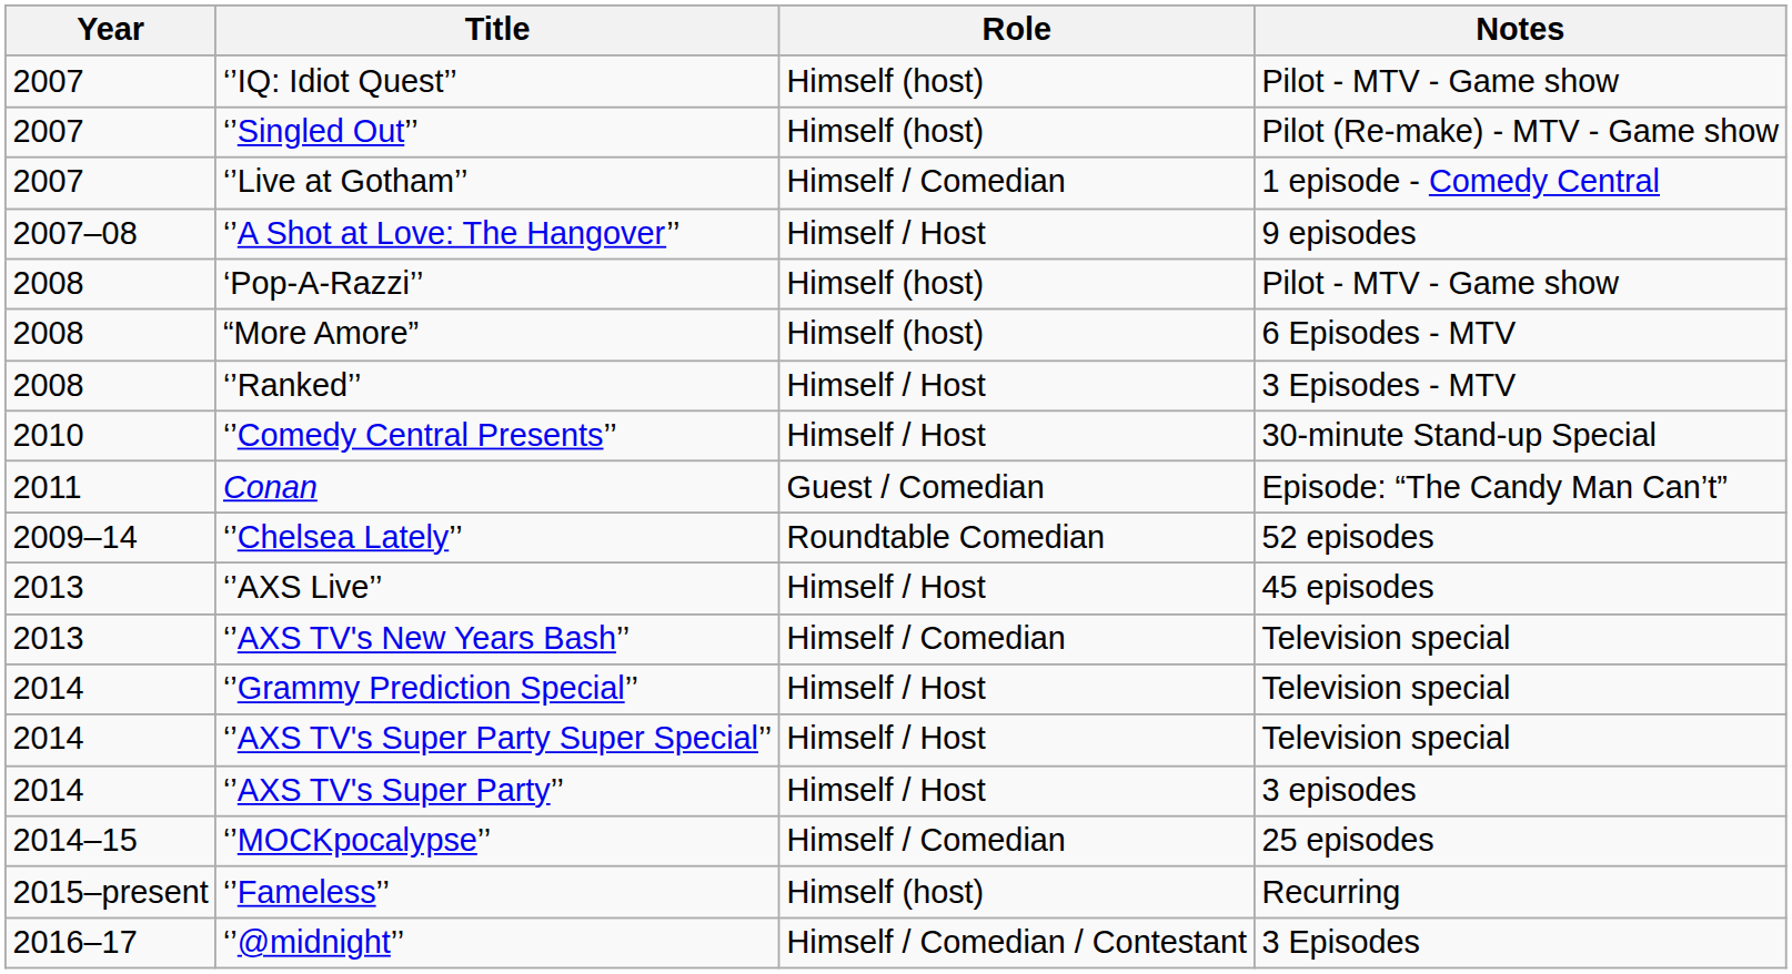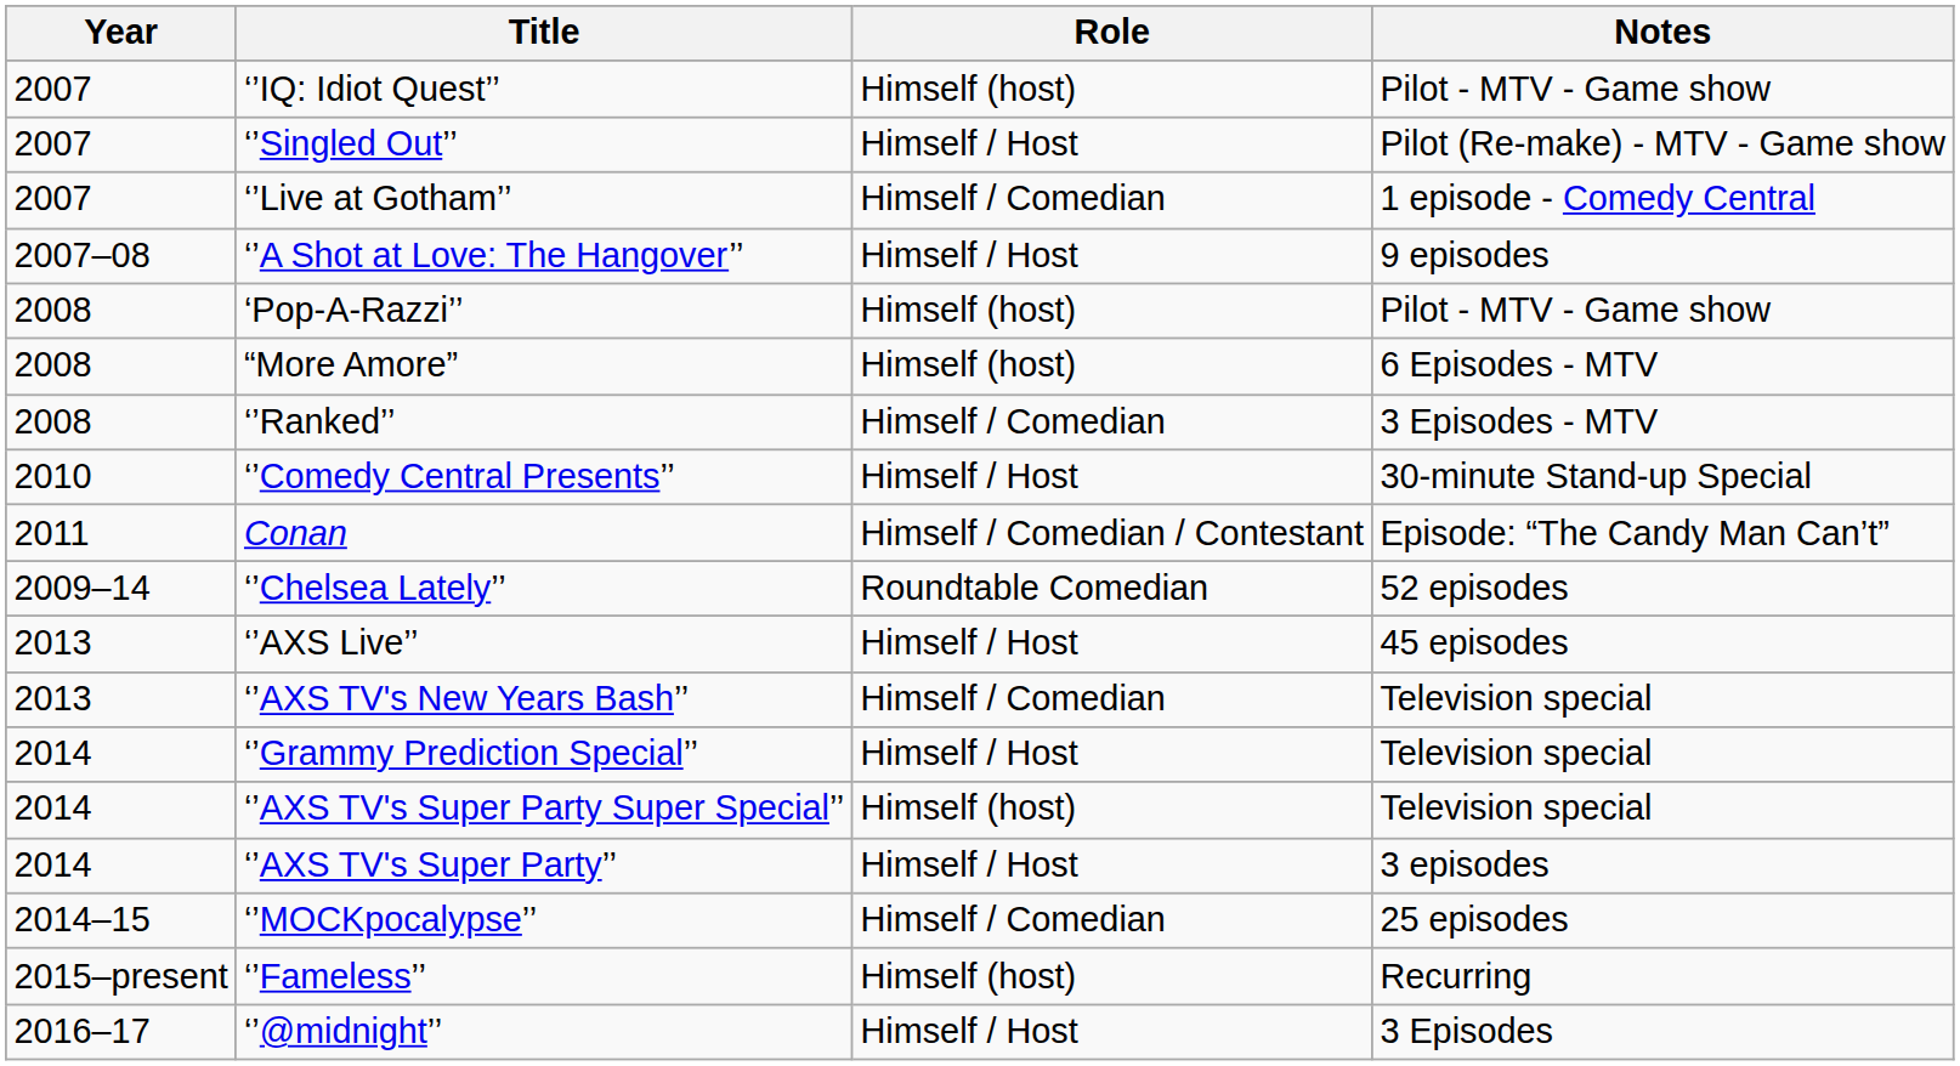 <table class="wikitable sortable plainrowheaders">
 <tr>
 <th>Year</th>
 <th>Title</th>
 <th>Role</th>
 <th>Notes</th>
 </tr>
 <tr>
 <td>2007</td>
 <td>‘’IQ: Idiot Quest’’</td>
 <td>Himself (host)</td>
 <td>Pilot - MTV - Game show</td>
 </tr>
 <tr>
 <td>2007</td>
 <td>‘’<a href='#'>Singled Out</a>’’</td>
-<td>Himself (host)</td>
+<td>Himself / Host</td>
 <td>Pilot (Re-make) - MTV - Game show</td>
 </tr>
 <tr>
 <td>2007</td>
 <td>‘’Live at Gotham’’</td>
 <td>Himself / Comedian</td>
 <td>1 episode - <a href='#'>Comedy Central</a></td>
 </tr>
 <tr>
 <td>2007–08</td>
 <td>‘’<a href='#'>A Shot at Love: The Hangover</a>’’</td>
 <td>Himself / Host</td>
 <td>9 episodes</td>
 </tr>
 <tr>
 <td>2008</td>
 <td>‘Pop-A-Razzi’’</td>
 <td>Himself (host)</td>
 <td>Pilot - MTV - Game show</td>
 </tr>
 <tr>
 <td>2008</td>
 <td>“More Amore”</td>
 <td>Himself (host)</td>
 <td>6 Episodes - MTV</td>
 </tr>
 <tr>
 <td>2008</td>
 <td>‘’Ranked’’</td>
-<td>Himself / Host</td>
+<td>Himself / Comedian</td>
 <td>3 Episodes - MTV</td>
 </tr>
 <tr>
 <td>2010</td>
 <td>‘’<a href='#'>Comedy Central Presents</a>’’</td>
 <td>Himself / Host</td>
 <td>30-minute Stand-up Special</td>
 </tr>
 <tr>
 <td>2011</td>
 <td><em><a href='#'>Conan</a></em></td>
-<td>Guest / Comedian</td>
+<td>Himself / Comedian / Contestant</td>
 <td>Episode: “The Candy Man Can’t”</td>
 </tr>
 <tr>
 <td>2009–14</td>
 <td>‘’<a href='#'>Chelsea Lately</a>’’</td>
 <td>Roundtable Comedian</td>
 <td>52 episodes</td>
 </tr>
 <tr>
 <td>2013</td>
 <td>‘’AXS Live’’</td>
 <td>Himself / Host</td>
 <td>45 episodes</td>
 </tr>
 <tr>
 <td>2013</td>
 <td>‘’<a href='#'>AXS TV's New Years Bash</a>’’</td>
 <td>Himself / Comedian</td>
 <td>Television special</td>
 </tr>
 <tr>
 <td>2014</td>
 <td>‘’<a href='#'>Grammy Prediction Special</a>’’</td>
 <td>Himself / Host</td>
 <td>Television special</td>
 </tr>
 <tr>
 <td>2014</td>
 <td>‘’<a href='#'>AXS TV's Super Party Super Special</a>’’</td>
-<td>Himself / Host</td>
+<td>Himself (host)</td>
 <td>Television special</td>
 </tr>
 <tr>
 <td>2014</td>
 <td>‘’<a href='#'>AXS TV's Super Party</a>’’</td>
 <td>Himself / Host</td>
 <td>3 episodes</td>
 </tr>
 <tr>
 <td>2014–15</td>
 <td>‘’<a href='#'>MOCKpocalypse</a>’’</td>
 <td>Himself / Comedian</td>
 <td>25 episodes</td>
 </tr>
 <tr>
 <td>2015–present</td>
 <td>‘’<a href='#'>Fameless</a>’’</td>
 <td>Himself (host)</td>
 <td>Recurring</td>
 </tr>
 <tr>
 <td>2016–17</td>
 <td>‘’<a href='#'>@midnight</a>’’</td>
-<td>Himself / Comedian / Contestant</td>
+<td>Himself / Host</td>
 <td>3 Episodes</td>
 </tr>
 </table>
